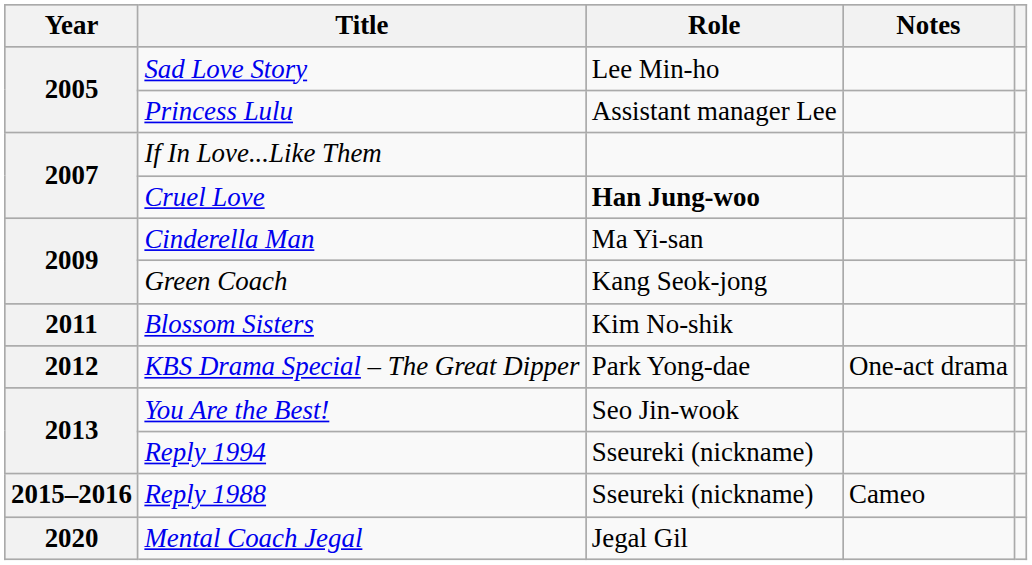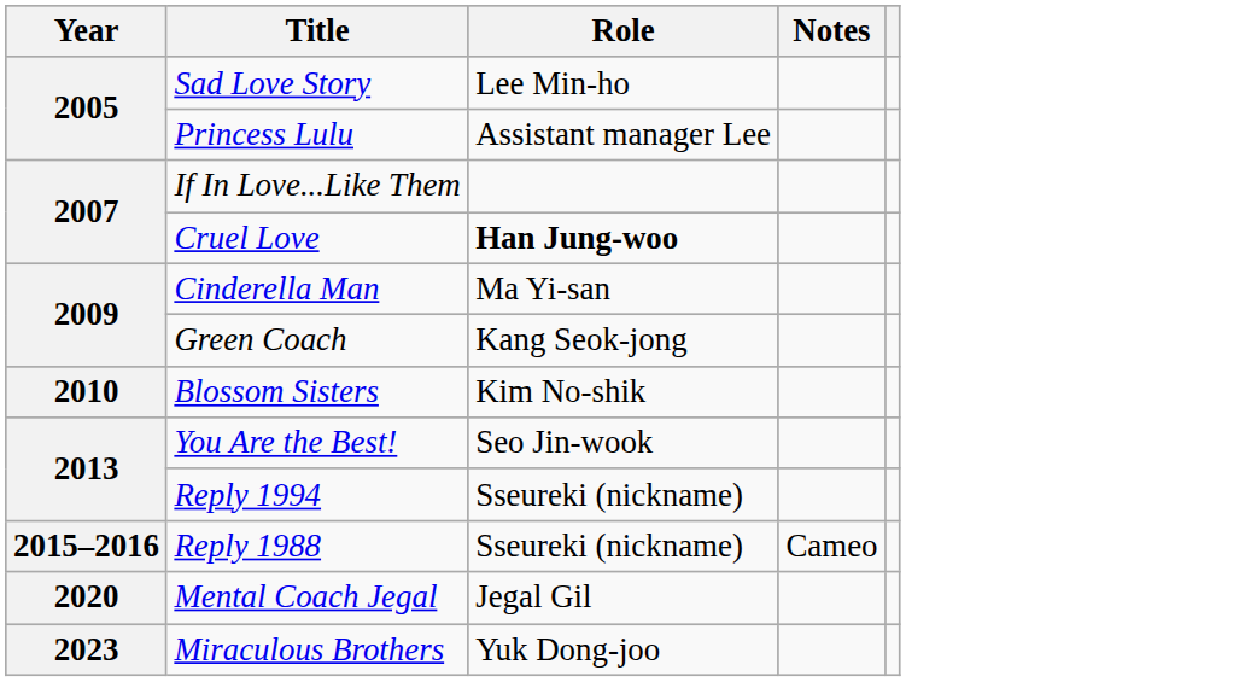 <table class="wikitable plainrowheaders sortable">
 <tr>
 <th scope="col">Year</th>
 <th scope="col">Title</th>
 <th scope="col">Role</th>
 <th scope="col">Notes</th>
 <th scope="col" class="unsortable"></th>
 </tr>
 <tr>
 <th scope="row" rowspan="2">2005</th>
 <td><em><a href='#'>Sad Love Story</a></em></td>
 <td>Lee Min-ho</td>
 <td></td>
 <td style="text-align:center"></td>
 </tr>
 <tr>
 <td><em><a href='#'>Princess Lulu</a></em></td>
 <td>Assistant manager Lee</td>
 <td></td>
 <td style="text-align:center"></td>
 </tr>
 <tr>
 <th scope="row" rowspan="2">2007</th>
 <td><em>If In Love...Like Them</em></td>
 <td></td>
 <td></td>
 <td style="text-align:center"></td>
 </tr>
 <tr>
 <td><em><a href='#'>Cruel Love</a></em></td>
 <td><strong>Han Jung-woo</strong></td>
 <td></td>
 <td style="text-align:center"></td>
 </tr>
 <tr>
 <th scope="row" rowspan="2">2009</th>
 <td><em><a href='#'>Cinderella Man</a></em></td>
 <td>Ma Yi-san</td>
 <td></td>
 <td style="text-align:center"></td>
 </tr>
 <tr>
 <td><em>Green Coach</em></td>
 <td>Kang Seok-jong</td>
 <td></td>
 <td style="text-align:center"></td>
 </tr>
 <tr>
-<th scope="row">2011</th>
+<th scope="row">2010</th>
 <td><em><a href='#'>Blossom Sisters</a></em></td>
 <td>Kim No-shik</td>
 <td></td>
-<td style="text-align:center"></td>
-</tr>
-<tr>
-<th scope="row">2012</th>
-<td><em><a href='#'>KBS Drama Special</a> – The Great Dipper</em></td>
-<td>Park Yong-dae</td>
-<td>One-act drama</td>
 <td style="text-align:center"></td>
 </tr>
 <tr>
 <th scope="row" rowspan="2">2013</th>
 <td><em><a href='#'>You Are the Best!</a></em></td>
 <td>Seo Jin-wook</td>
 <td></td>
 <td style="text-align:center"></td>
 </tr>
 <tr>
 <td><em><a href='#'>Reply 1994</a></em></td>
 <td>Sseureki (nickname)</td>
 <td></td>
 <td style="text-align:center"></td>
 </tr>
 <tr>
 <th scope="row">2015–2016</th>
 <td><em><a href='#'>Reply 1988</a></em></td>
 <td>Sseureki (nickname)</td>
 <td>Cameo</td>
 </tr>
 <tr>
 <th scope="row">2020</th>
 <td><em><a href='#'>Mental Coach Jegal</a></em></td>
 <td>Jegal Gil</td>
 <td></td>
 <td style="text-align:center"></td>
 </tr>
+<tr>
+<th scope="row">2023</th>
+<td><em><a href='#'>Miraculous Brothers</a></em></td>
+<td>Yuk Dong-joo</td>
+<td></td>
+<td style="text-align:center"></td>
+</tr>
 </table>
